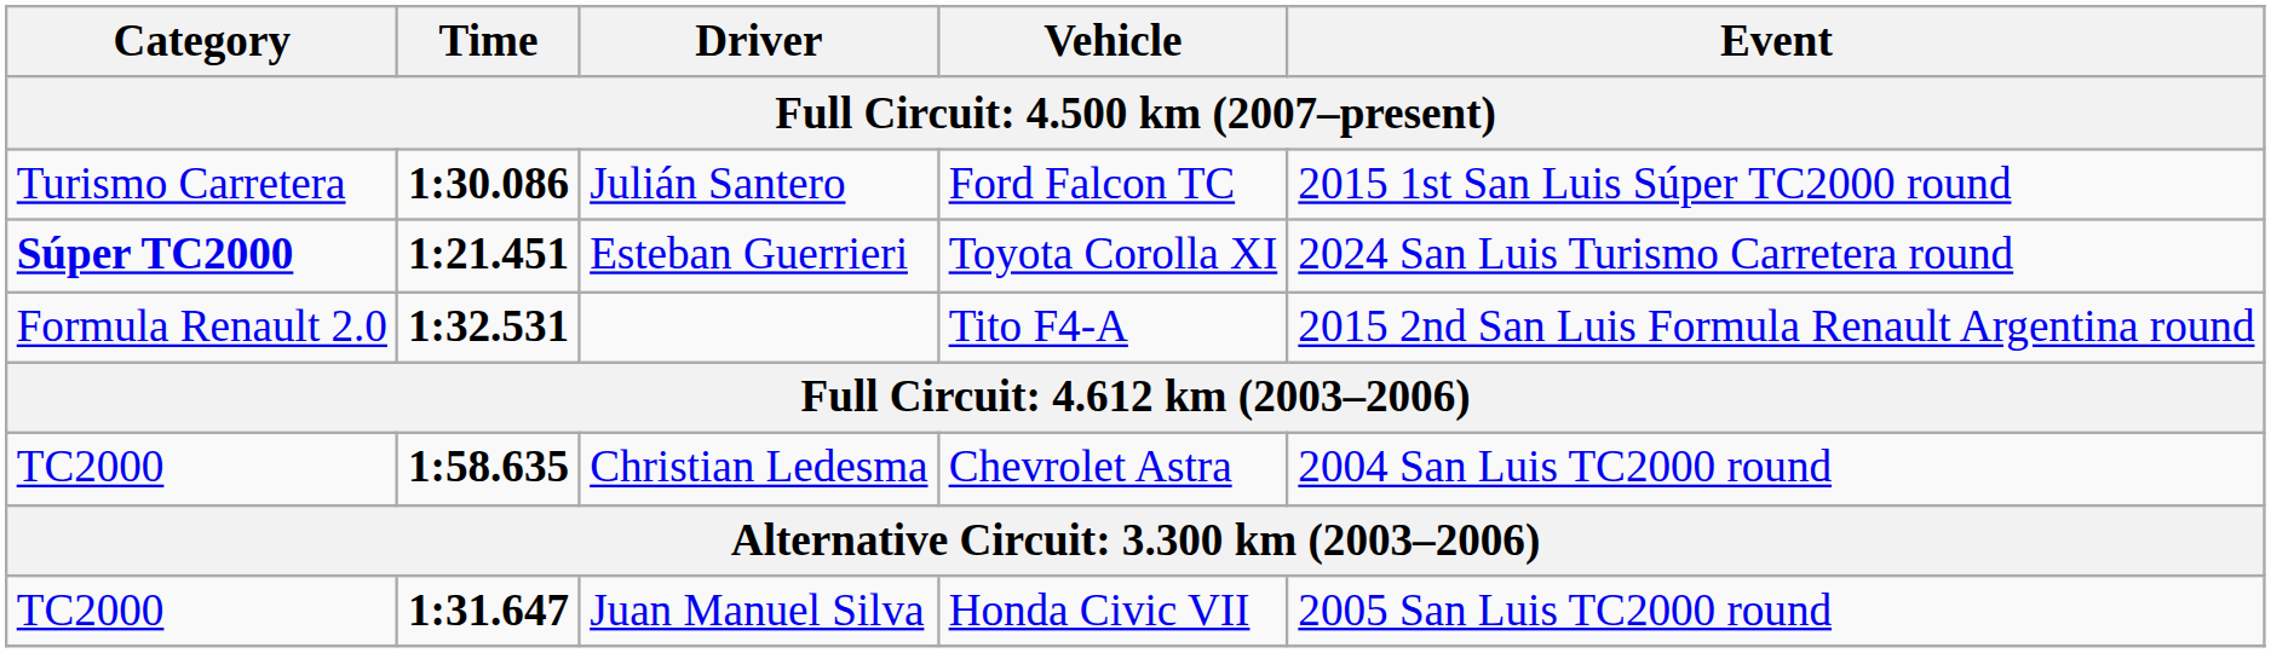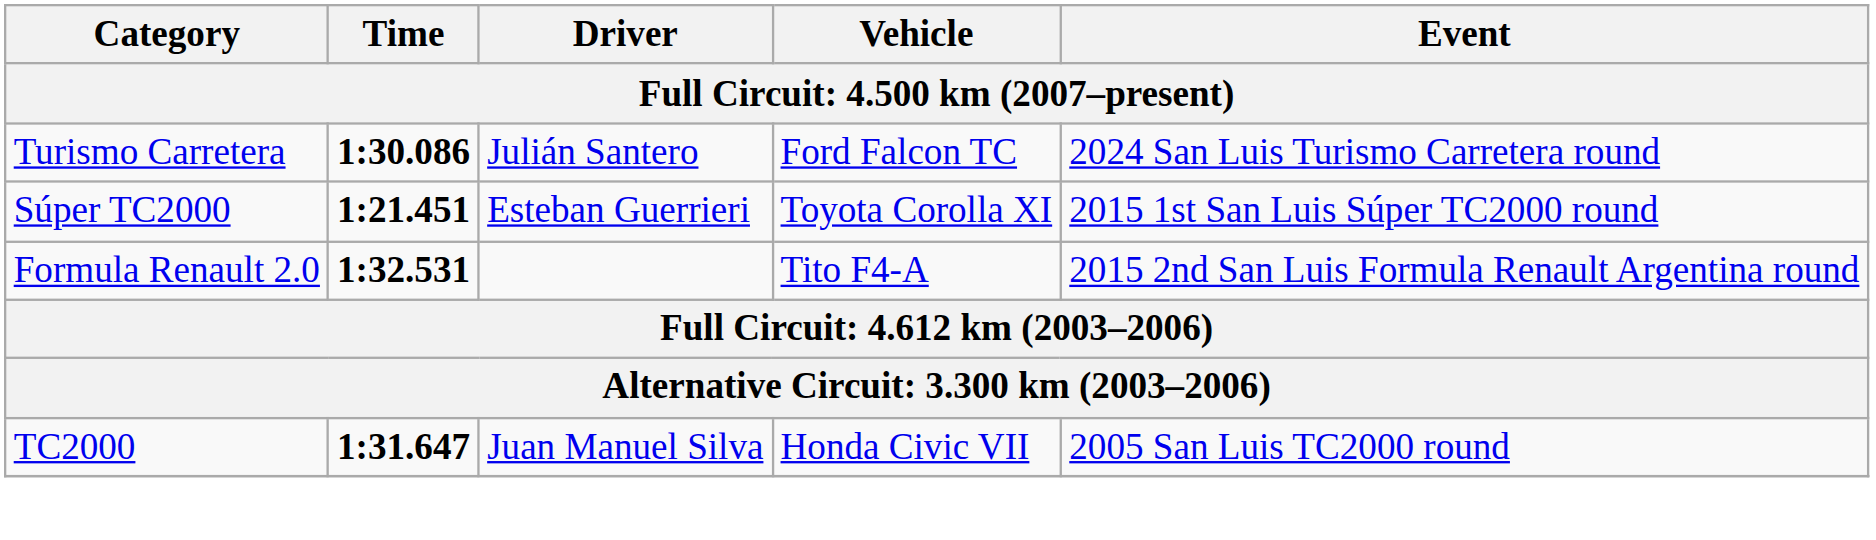 <table class="wikitable">
 <tr>
 <th>Category</th>
 <th>Time</th>
 <th>Driver</th>
 <th>Vehicle</th>
 <th>Event</th>
 </tr>
 <tr>
 <th colspan=5>Full Circuit: 4.500 km (2007–present)</th>
 </tr>
 <tr>
 <td><a href='#'>Turismo Carretera</a></td>
 <td><strong>1:30.086</strong></td>
 <td><a href='#'>Julián Santero</a></td>
 <td><a href='#'>Ford Falcon TC</a></td>
-<td><a href='#'>2015 1st San Luis Súper TC2000 round</a></td>
+<td><a href='#'>2024 San Luis Turismo Carretera round</a></td>
 </tr>
 <tr>
-<td><strong><a href='#'>Súper TC2000</a></strong></td>
+<td><a href='#'>Súper TC2000</a></td>
 <td><strong>1:21.451</strong></td>
 <td><a href='#'>Esteban Guerrieri</a></td>
 <td><a href='#'>Toyota Corolla XI</a></td>
-<td><a href='#'>2024 San Luis Turismo Carretera round</a></td>
+<td><a href='#'>2015 1st San Luis Súper TC2000 round</a></td>
 </tr>
 <tr>
 <td><a href='#'>Formula Renault 2.0</a></td>
 <td><strong>1:32.531</strong></td>
 <td></td>
 <td><a href='#'>Tito F4-A</a></td>
 <td><a href='#'>2015 2nd San Luis Formula Renault Argentina round</a></td>
 </tr>
 <tr>
 <th colspan=5>Full Circuit: 4.612 km (2003–2006)</th>
-</tr>
-<tr>
-<td><a href='#'>TC2000</a></td>
-<td><strong>1:58.635</strong></td>
-<td><a href='#'>Christian Ledesma</a></td>
-<td><a href='#'>Chevrolet Astra</a></td>
-<td><a href='#'>2004 San Luis TC2000 round</a></td>
 </tr>
 <tr>
 <th colspan=5>Alternative Circuit: 3.300 km (2003–2006)</th>
 </tr>
 <tr>
 <td><a href='#'>TC2000</a></td>
 <td><strong>1:31.647</strong></td>
 <td><a href='#'>Juan Manuel Silva</a></td>
 <td><a href='#'>Honda Civic VII</a></td>
 <td><a href='#'>2005 San Luis TC2000 round</a></td>
 </tr>
 <tr>
 </tr>
 </table>
